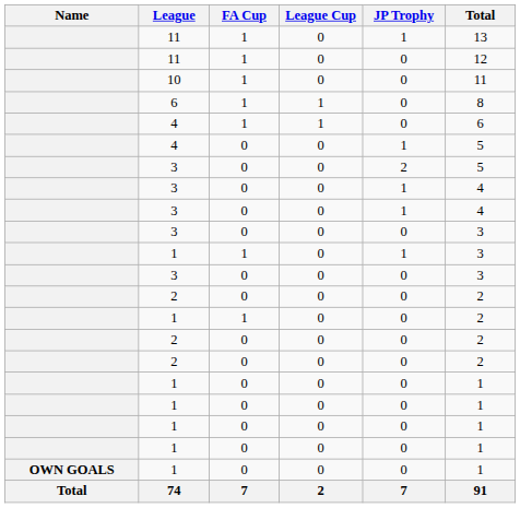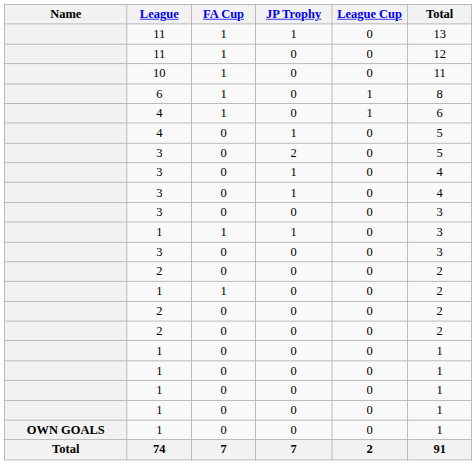 <table class="wikitable plainrowheaders sortable" style="text-align:center">
 <tr>
 <th style="width:150px;">Name</th>
 <th style="width:75px;"><a href='#'>League</a></th>
 <th style="width:75px;"><a href='#'>FA Cup</a></th>
+<th style="width:90px;"><a href='#'>JP Trophy</a></th>
 <th style="width:90px;"><a href='#'>League Cup</a></th>
-<th style="width:90px;"><a href='#'>JP Trophy</a></th>
 <th style="width:75px;">Total</th>
 </tr>
 <tr>
 <th scope=row></th>
 <td>11</td>
 <td>1</td>
+<td>1</td>
 <td>0</td>
-<td>1</td>
 <td>13</td>
 </tr>
 <tr>
 <th scope=row></th>
 <td>11</td>
 <td>1</td>
 <td>0</td>
 <td>0</td>
 <td>12</td>
 </tr>
 <tr>
 <th scope=row></th>
 <td>10</td>
 <td>1</td>
 <td>0</td>
 <td>0</td>
 <td>11</td>
 </tr>
 <tr>
 <th scope=row></th>
 <td>6</td>
 <td>1</td>
+<td>0</td>
 <td>1</td>
-<td>0</td>
 <td>8</td>
 </tr>
 <tr>
 <th scope=row></th>
 <td>4</td>
 <td>1</td>
+<td>0</td>
 <td>1</td>
-<td>0</td>
 <td>6</td>
 </tr>
 <tr>
 <th scope=row></th>
 <td>4</td>
 <td>0</td>
+<td>1</td>
 <td>0</td>
-<td>1</td>
 <td>5</td>
 </tr>
 <tr>
 <th scope=row></th>
 <td>3</td>
 <td>0</td>
+<td>2</td>
 <td>0</td>
-<td>2</td>
 <td>5</td>
 </tr>
 <tr>
 <th scope=row></th>
 <td>3</td>
 <td>0</td>
+<td>1</td>
 <td>0</td>
-<td>1</td>
 <td>4</td>
 </tr>
 <tr>
 <th scope=row></th>
 <td>3</td>
 <td>0</td>
+<td>1</td>
 <td>0</td>
-<td>1</td>
 <td>4</td>
 </tr>
 <tr>
 <th scope=row></th>
 <td>3</td>
 <td>0</td>
 <td>0</td>
 <td>0</td>
 <td>3</td>
 </tr>
 <tr>
 <th scope=row></th>
 <td>1</td>
 <td>1</td>
+<td>1</td>
 <td>0</td>
-<td>1</td>
 <td>3</td>
 </tr>
 <tr>
 <th scope=row></th>
 <td>3</td>
 <td>0</td>
 <td>0</td>
 <td>0</td>
 <td>3</td>
 </tr>
 <tr>
 <th scope=row></th>
 <td>2</td>
 <td>0</td>
 <td>0</td>
 <td>0</td>
 <td>2</td>
 </tr>
 <tr>
 <th scope=row></th>
 <td>1</td>
 <td>1</td>
 <td>0</td>
 <td>0</td>
 <td>2</td>
 </tr>
 <tr>
 <th scope=row></th>
 <td>2</td>
 <td>0</td>
 <td>0</td>
 <td>0</td>
 <td>2</td>
 </tr>
 <tr>
 <th scope=row></th>
 <td>2</td>
 <td>0</td>
 <td>0</td>
 <td>0</td>
 <td>2</td>
 </tr>
 <tr>
 <th scope=row></th>
 <td>1</td>
 <td>0</td>
 <td>0</td>
 <td>0</td>
 <td>1</td>
 </tr>
 <tr>
 <th scope=row></th>
 <td>1</td>
 <td>0</td>
 <td>0</td>
 <td>0</td>
 <td>1</td>
 </tr>
 <tr>
 <th scope=row></th>
 <td>1</td>
 <td>0</td>
 <td>0</td>
 <td>0</td>
 <td>1</td>
 </tr>
 <tr>
 <th scope=row></th>
 <td>1</td>
 <td>0</td>
 <td>0</td>
 <td>0</td>
 <td>1</td>
 </tr>
 <tr>
 <th>OWN GOALS</th>
 <td>1</td>
 <td>0</td>
 <td>0</td>
 <td>0</td>
 <td>1</td>
 </tr>
 <tr class="unsortable">
 <th>Total</th>
 <th>74</th>
 <th>7</th>
+<th>7</th>
 <th>2</th>
-<th>7</th>
 <th>91</th>
 </tr>
 </table>
